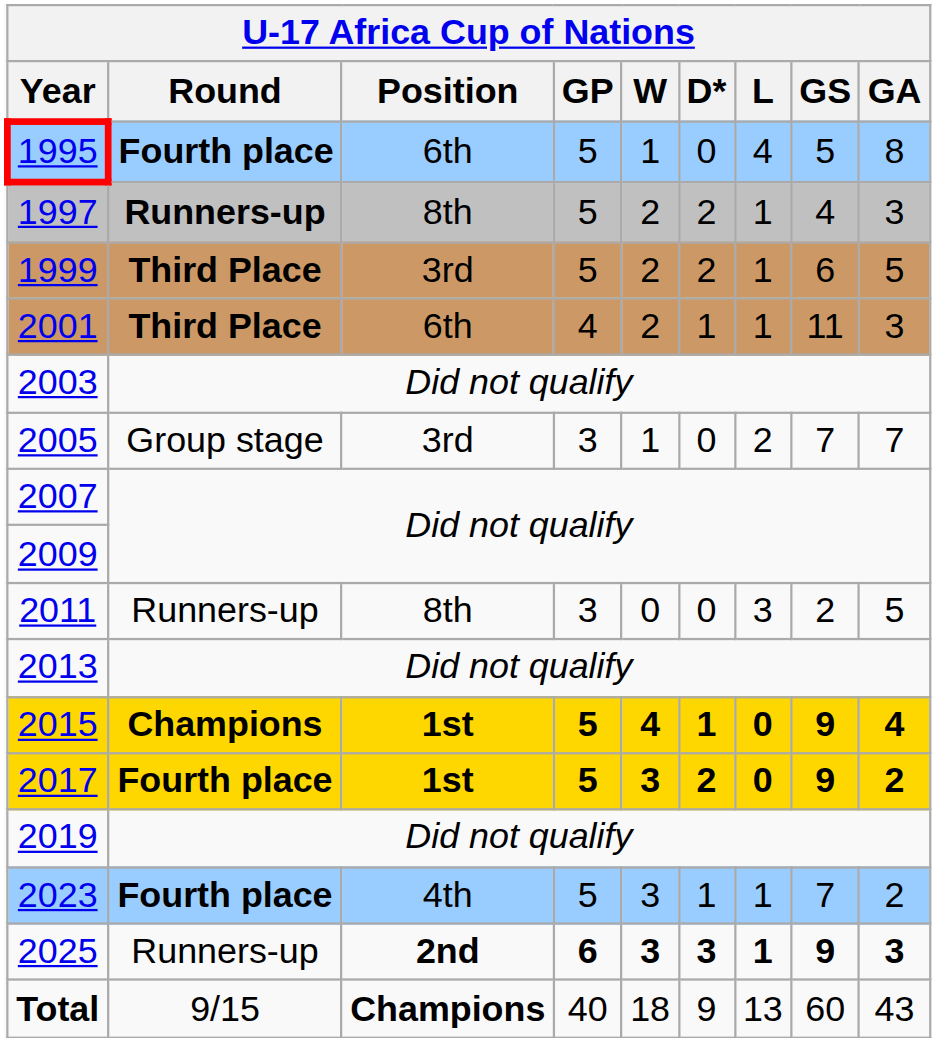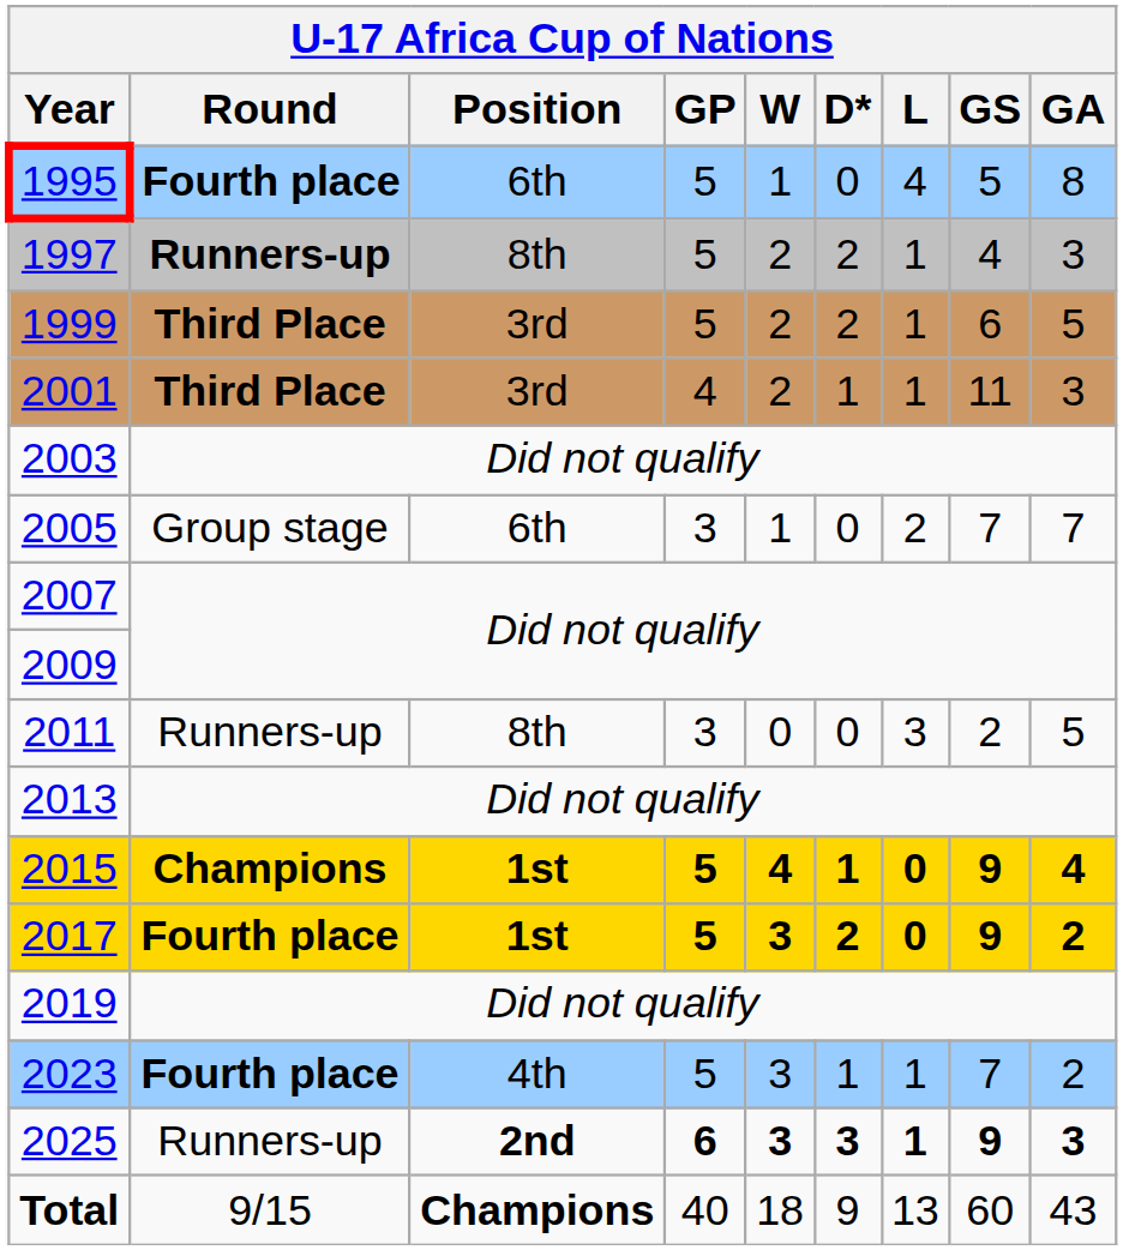 <table class="wikitable" style="text-align: center;">
 <tr>
 <th colspan=9><a href='#'>U-17 Africa Cup of Nations</a></th>
 </tr>
 <tr>
 <th>Year</th>
 <th>Round</th>
 <th>Position</th>
 <th>GP</th>
 <th>W</th>
 <th>D*</th>
 <th>L</th>
 <th>GS</th>
 <th>GA</th>
 </tr>
 <tr bgcolor=#9acdff>
 <td style="border: 3px solid red"> <a href='#'>1995</a></td>
 <td><strong>Fourth place</strong></td>
 <td>6th</td>
 <td>5</td>
 <td>1</td>
 <td>0</td>
 <td>4</td>
 <td>5</td>
 <td>8</td>
 </tr>
 <tr bgcolor=silver>
 <td> <a href='#'>1997</a></td>
 <td><strong>Runners-up</strong></td>
 <td>8th</td>
 <td>5</td>
 <td>2</td>
 <td>2</td>
 <td>1</td>
 <td>4</td>
 <td>3</td>
 </tr>
 <tr style="background:#cc9966;">
 <td> <a href='#'>1999</a></td>
 <td><strong>Third Place</strong></td>
 <td>3rd</td>
 <td>5</td>
 <td>2</td>
 <td>2</td>
 <td>1</td>
 <td>6</td>
 <td>5</td>
 </tr>
 <tr style="background:#cc9966;">
 <td> <a href='#'>2001</a></td>
 <td><strong>Third Place</strong></td>
-<td>6th</td>
+<td>3rd</td>
 <td>4</td>
 <td>2</td>
 <td>1</td>
 <td>1</td>
 <td>11</td>
 <td>3</td>
 </tr>
 <tr>
 <td> <a href='#'>2003</a></td>
 <td colspan=8><em>Did not qualify</em></td>
 </tr>
 <tr>
 <td> <a href='#'>2005</a></td>
 <td>Group stage</td>
-<td>3rd</td>
+<td>6th</td>
 <td>3</td>
 <td>1</td>
 <td>0</td>
 <td>2</td>
 <td>7</td>
 <td>7</td>
 </tr>
 <tr>
 <td> <a href='#'>2007</a></td>
 <td colspan=8 rowspan=2><em>Did not qualify</em></td>
 </tr>
 <tr>
 <td> <a href='#'>2009</a></td>
 </tr>
 <tr>
 <td> <a href='#'>2011</a></td>
 <td>Runners-up</td>
 <td>8th</td>
 <td>3</td>
 <td>0</td>
 <td>0</td>
 <td>3</td>
 <td>2</td>
 <td>5</td>
 </tr>
 <tr>
 <td> <a href='#'>2013</a></td>
 <td colspan=8><em>Did not qualify</em></td>
 </tr>
 <tr bgcolor=gold>
 <td> <a href='#'>2015</a></td>
 <td><strong>Champions</strong></td>
 <td><strong>1st</strong></td>
 <td><strong>5</strong></td>
 <td><strong>4</strong></td>
 <td><strong>1</strong></td>
 <td><strong>0</strong></td>
 <td><strong>9</strong></td>
 <td><strong>4</strong></td>
 </tr>
 <tr bgcolor=gold>
 <td> <a href='#'>2017</a></td>
 <td><strong>Fourth place</strong></td>
 <td><strong>1st</strong></td>
 <td><strong>5</strong></td>
 <td><strong>3</strong></td>
 <td><strong>2</strong></td>
 <td><strong>0</strong></td>
 <td><strong>9</strong></td>
 <td><strong>2</strong></td>
 </tr>
 <tr>
 <td> <a href='#'>2019</a></td>
 <td colspan=8><em>Did not qualify</em></td>
 </tr>
 <tr bgcolor=#9acdff>
 <td> <a href='#'>2023</a></td>
 <td><strong>Fourth place</strong></td>
 <td>4th</td>
 <td>5</td>
 <td>3</td>
 <td>1</td>
 <td>1</td>
 <td>7</td>
 <td>2</td>
 </tr>
 <tr>
 <td> <a href='#'>2025</a></td>
 <td>Runners-up</td>
 <td><strong>2nd</strong></td>
 <td><strong>6</strong></td>
 <td><strong>3</strong></td>
 <td><strong>3</strong></td>
 <td><strong>1</strong></td>
 <td><strong>9</strong></td>
 <td><strong>3</strong></td>
 </tr>
 <tr>
 <td><strong>Total</strong></td>
 <td>9/15</td>
 <td><strong>Champions</strong></td>
 <td>40</td>
 <td>18</td>
 <td>9</td>
 <td>13</td>
 <td>60</td>
 <td>43</td>
 </tr>
 </table>
